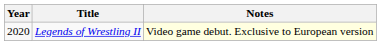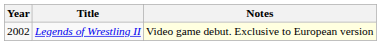 <table class="wikitable sortable">
 <tr>
 <th>Year</th>
 <th>Title</th>
 <th>Notes</th>
 </tr>
 <tr>
-<td>2020</td>
+<td>2002</td>
 <td><em><a href='#'>Legends of Wrestling II</a></em></td>
 <td style="background: lightyellow;">Video game debut. Exclusive to European version</td>
 </tr>
 </table>
